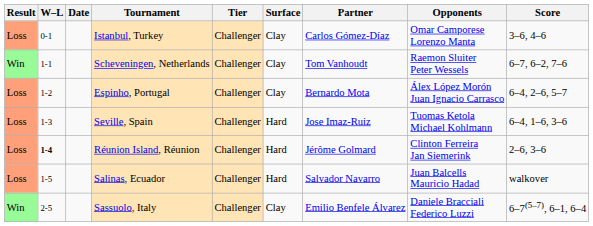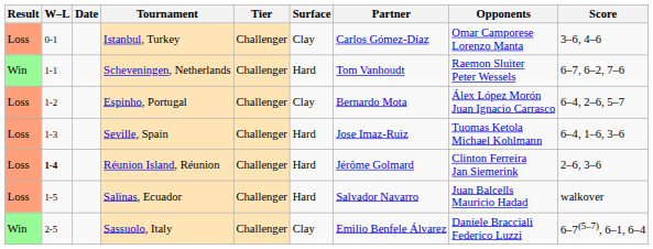 <table class="sortable wikitable">
 <tr>
 <th>Result</th>
 <th class="unsortable">W–L</th>
 <th>Date</th>
 <th>Tournament</th>
 <th>Tier</th>
 <th>Surface</th>
 <th>Partner</th>
 <th>Opponents</th>
 <th class="unsortable">Score</th>
 </tr>
 <tr>
 <td style="background:#ffa07a;">Loss</td>
 <td><small>0-1</small></td>
 <td></td>
 <td style="background:moccasin;"><a href='#'>Istanbul</a>, Turkey</td>
 <td style="background:moccasin;">Challenger</td>
 <td>Clay</td>
 <td> <a href='#'>Carlos Gómez-Díaz</a></td>
 <td> <a href='#'>Omar Camporese</a> <br>  <a href='#'>Lorenzo Manta</a></td>
 <td>3–6, 4–6</td>
 </tr>
 <tr>
 <td style="background:#98fb98;">Win</td>
 <td><small>1-1</small></td>
 <td></td>
 <td style="background:moccasin;"><a href='#'>Scheveningen</a>, Netherlands</td>
 <td style="background:moccasin;">Challenger</td>
-<td>Clay</td>
+<td>Hard</td>
 <td> <a href='#'>Tom Vanhoudt</a></td>
 <td> <a href='#'>Raemon Sluiter</a> <br>  <a href='#'>Peter Wessels</a></td>
 <td>6–7, 6–2, 7–6</td>
 </tr>
 <tr>
 <td style="background:#ffa07a;">Loss</td>
 <td><small>1-2</small></td>
 <td></td>
 <td style="background:moccasin;"><a href='#'>Espinho</a>, Portugal</td>
 <td style="background:moccasin;">Challenger</td>
 <td>Clay</td>
 <td> <a href='#'>Bernardo Mota</a></td>
 <td> <a href='#'>Álex López Morón</a> <br>  <a href='#'>Juan Ignacio Carrasco</a></td>
 <td>6–4, 2–6, 5–7</td>
 </tr>
 <tr>
 <td style="background:#ffa07a;">Loss</td>
 <td><small>1-3</small></td>
 <td></td>
 <td style="background:moccasin;"><a href='#'>Seville</a>, Spain</td>
 <td style="background:moccasin;">Challenger</td>
 <td>Hard</td>
 <td> <a href='#'>Jose Imaz-Ruiz</a></td>
 <td> <a href='#'>Tuomas Ketola</a> <br>  <a href='#'>Michael Kohlmann</a></td>
 <td>6–4, 1–6, 3–6</td>
 </tr>
 <tr>
 <td style="background:#ffa07a;">Loss</td>
 <td><strong><small>1-4</small></strong></td>
 <td></td>
 <td style="background:moccasin;"><a href='#'>Réunion Island</a>, Réunion</td>
 <td style="background:moccasin;">Challenger</td>
 <td>Hard</td>
 <td> <a href='#'>Jérôme Golmard</a></td>
 <td> <a href='#'>Clinton Ferreira</a> <br>  <a href='#'>Jan Siemerink</a></td>
 <td>2–6, 3–6</td>
 </tr>
 <tr>
 <td style="background:#ffa07a;">Loss</td>
 <td><small>1-5</small></td>
 <td></td>
 <td style="background:moccasin;"><a href='#'>Salinas</a>, Ecuador</td>
 <td style="background:moccasin;">Challenger</td>
 <td>Hard</td>
 <td> <a href='#'>Salvador Navarro</a></td>
 <td> <a href='#'>Juan Balcells</a> <br>  <a href='#'>Mauricio Hadad</a></td>
 <td>walkover</td>
 </tr>
 <tr>
 <td style="background:#98fb98;">Win</td>
 <td><small>2-5</small></td>
 <td></td>
 <td style="background:moccasin;"><a href='#'>Sassuolo</a>, Italy</td>
 <td style="background:moccasin;">Challenger</td>
 <td>Clay</td>
 <td> <a href='#'>Emilio Benfele Álvarez</a></td>
 <td> <a href='#'>Daniele Bracciali</a> <br>  <a href='#'>Federico Luzzi</a></td>
 <td>6–7<sup>(5–7)</sup>, 6–1, 6–4</td>
 </tr>
 </table>
